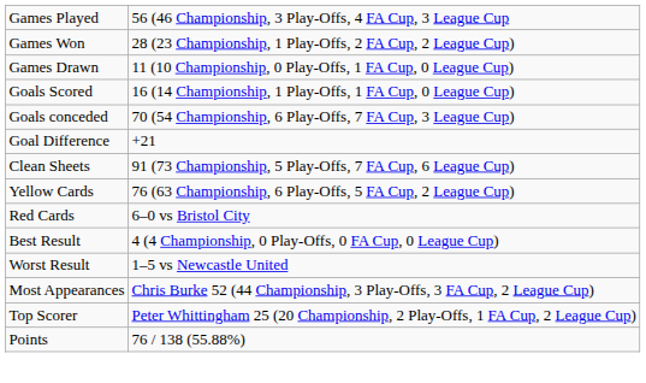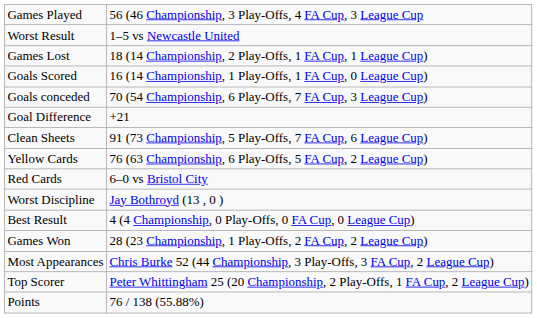 <table class="wikitable">
 <tr>
 <td>Games Played</td>
 <td>56 (46 <a href='#'>Championship</a>, 3 Play-Offs, 4 <a href='#'>FA Cup</a>, 3 <a href='#'>League Cup</a></td>
 </tr>
 <tr>
-<td>Games Won</td>
-<td>28 (23 <a href='#'>Championship</a>, 1 Play-Offs, 2 <a href='#'>FA Cup</a>, 2 <a href='#'>League Cup</a>)</td>
+<td>Worst Result</td>
+<td>1–5 vs <a href='#'>Newcastle United</a></td>
 </tr>
 <tr>
-<td>Games Drawn</td>
-<td>11 (10 <a href='#'>Championship</a>, 0 Play-Offs, 1 <a href='#'>FA Cup</a>, 0 <a href='#'>League Cup</a>)</td>
+<td>Games Lost</td>
+<td>18 (14 <a href='#'>Championship</a>, 2 Play-Offs, 1 <a href='#'>FA Cup</a>, 1 <a href='#'>League Cup</a>)</td>
 </tr>
 <tr>
 <td>Goals Scored</td>
 <td>16 (14 <a href='#'>Championship</a>, 1 Play-Offs, 1 <a href='#'>FA Cup</a>, 0 <a href='#'>League Cup</a>)</td>
 </tr>
 <tr>
 <td>Goals conceded</td>
 <td>70 (54 <a href='#'>Championship</a>, 6 Play-Offs, 7 <a href='#'>FA Cup</a>, 3 <a href='#'>League Cup</a>)</td>
 </tr>
 <tr>
 <td>Goal Difference</td>
 <td>+21</td>
 </tr>
 <tr>
 <td>Clean Sheets</td>
 <td>91 (73 <a href='#'>Championship</a>, 5 Play-Offs, 7 <a href='#'>FA Cup</a>, 6 <a href='#'>League Cup</a>)</td>
 </tr>
 <tr>
 <td>Yellow Cards</td>
 <td>76 (63 <a href='#'>Championship</a>, 6 Play-Offs, 5 <a href='#'>FA Cup</a>, 2 <a href='#'>League Cup</a>)</td>
 </tr>
 <tr>
 <td>Red Cards</td>
 <td>6–0 vs <a href='#'>Bristol City</a></td>
 </tr>
 <tr>
+<td>Worst Discipline</td>
+<td> <a href='#'>Jay Bothroyd</a> (13 , 0 )</td>
+</tr>
+<tr>
 <td>Best Result</td>
 <td>4 (4 <a href='#'>Championship</a>, 0 Play-Offs, 0 <a href='#'>FA Cup</a>, 0 <a href='#'>League Cup</a>)</td>
 </tr>
 <tr>
-<td>Worst Result</td>
-<td>1–5 vs <a href='#'>Newcastle United</a></td>
+<td>Games Won</td>
+<td>28 (23 <a href='#'>Championship</a>, 1 Play-Offs, 2 <a href='#'>FA Cup</a>, 2 <a href='#'>League Cup</a>)</td>
 </tr>
 <tr>
 <td>Most Appearances</td>
 <td> <a href='#'>Chris Burke</a> 52 (44 <a href='#'>Championship</a>, 3 Play-Offs, 3 <a href='#'>FA Cup</a>, 2 <a href='#'>League Cup</a>)</td>
 </tr>
 <tr>
 <td>Top Scorer</td>
 <td> <a href='#'>Peter Whittingham</a> 25 (20 <a href='#'>Championship</a>, 2 Play-Offs, 1 <a href='#'>FA Cup</a>, 2 <a href='#'>League Cup</a>)</td>
 </tr>
 <tr>
 <td>Points</td>
 <td>76 / 138 (55.88%)</td>
 </tr>
 </table>
